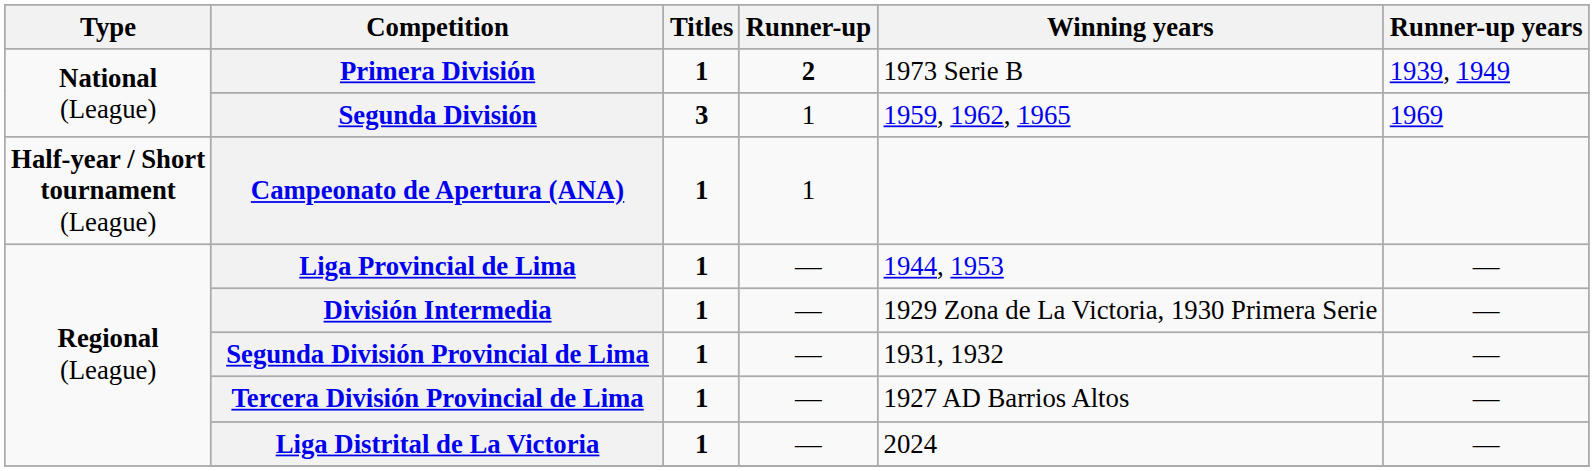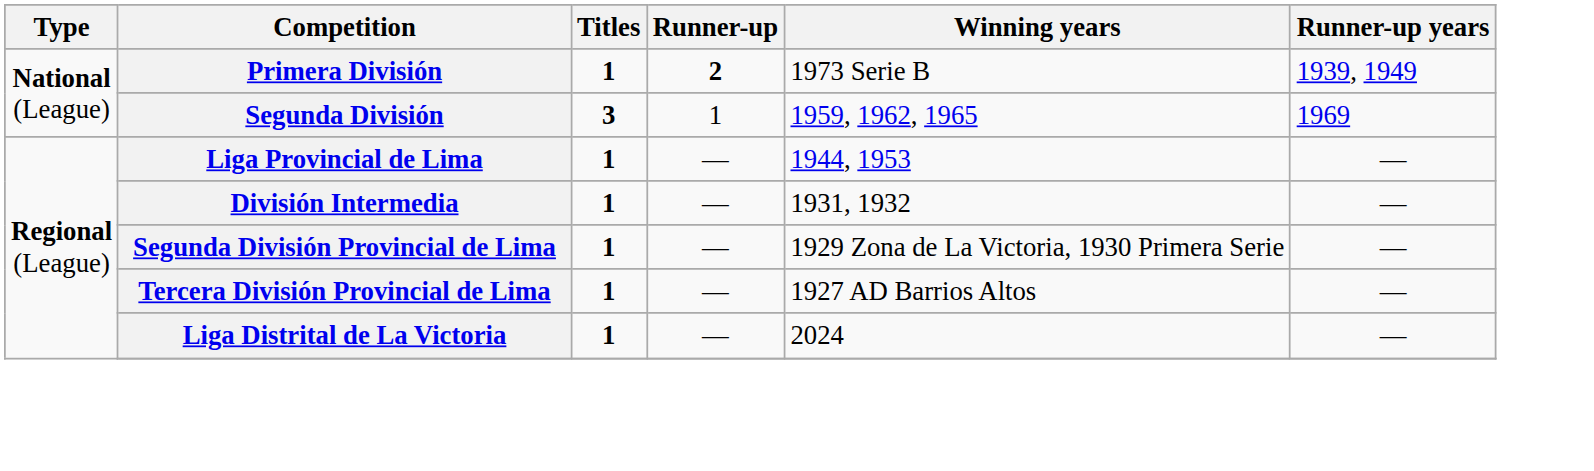 <table class="wikitable plainrowheaders" style="font-size:95%; text-align:center;">
 <tr>
 <th>Type</th>
 <th width=250px>Competition</th>
 <th>Titles</th>
 <th>Runner-up</th>
 <th>Winning years</th>
 <th>Runner-up years</th>
 </tr>
 <tr>
 <td rowspan=2><strong>National</strong><br>(League)</td>
 <th scope=col><a href='#'>Primera División</a></th>
 <td><strong>1</strong></td>
 <td><strong>2</strong></td>
 <td align="left">1973 Serie B</td>
 <td align="left"><a href='#'>1939</a>, <a href='#'>1949</a></td>
 </tr>
 <tr>
 <th scope=col><a href='#'>Segunda División</a></th>
 <td><strong>3</strong></td>
 <td>1</td>
 <td align="left"><a href='#'>1959</a>, <a href='#'>1962</a>, <a href='#'>1965</a></td>
 <td align="left"><a href='#'>1969</a></td>
 </tr>
 <tr>
-<td rowspan=1><strong>Half-year / Short<br>tournament</strong><br>(League)</td>
-<th scope=col><a href='#'>Campeonato de Apertura (ANA)</a></th>
-<td><strong>1</strong></td>
-<td>1</td>
-<td></td>
-<td></td>
-</tr>
-<tr>
 <td rowspan=6><strong>Regional</strong><br>(League)</td>
 <th scope=col><a href='#'>Liga Provincial de Lima</a></th>
 <td><strong>1</strong></td>
 <td style="text-align:center;">—</td>
 <td align="left"><a href='#'>1944</a>, <a href='#'>1953</a></td>
 <td style="text-align:center;">—</td>
 </tr>
 <tr>
 <th scope=col><a href='#'>División Intermedia</a></th>
 <td><strong>1</strong></td>
 <td style="text-align:center;">—</td>
-<td align="left">1929 Zona de La Victoria, 1930 Primera Serie</td>
+<td align="left">1931, 1932</td>
 <td style="text-align:center;">—</td>
 </tr>
 <tr>
 <th scope=col><a href='#'>Segunda División Provincial de Lima</a></th>
 <td><strong>1</strong></td>
 <td style="text-align:center;">—</td>
-<td align="left">1931, 1932</td>
+<td align="left">1929 Zona de La Victoria, 1930 Primera Serie</td>
 <td style="text-align:center;">—</td>
 </tr>
 <tr>
 <th scope=col><a href='#'>Tercera División Provincial de Lima</a></th>
 <td><strong>1</strong></td>
 <td style="text-align:center;">—</td>
 <td align="left">1927 AD Barrios Altos</td>
 <td style="text-align:center;">—</td>
 </tr>
 <tr>
 <th scope=col><a href='#'>Liga Distrital de La Victoria</a></th>
 <td><strong>1</strong></td>
 <td style="text-align:center;">—</td>
 <td align="left">2024</td>
 <td style="text-align:center;">—</td>
 </tr>
 <tr>
 </tr>
 </table>
